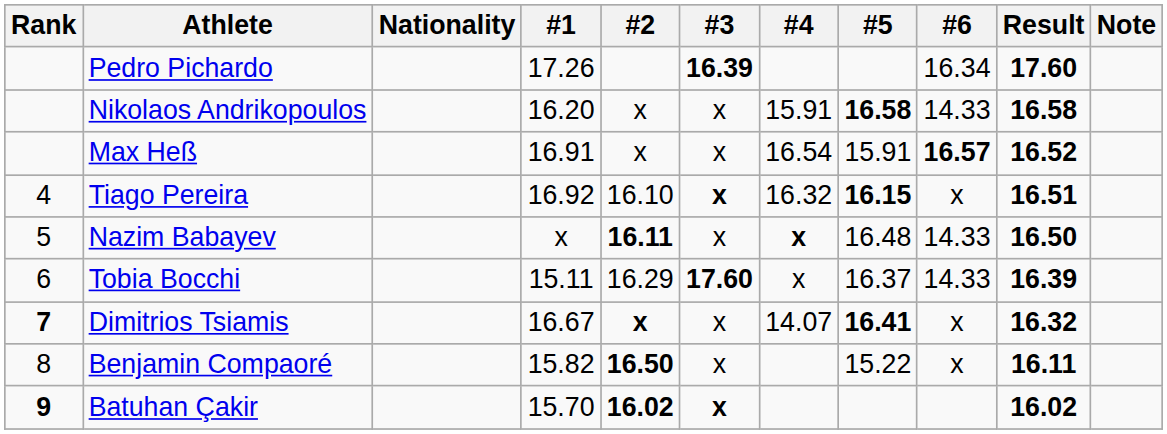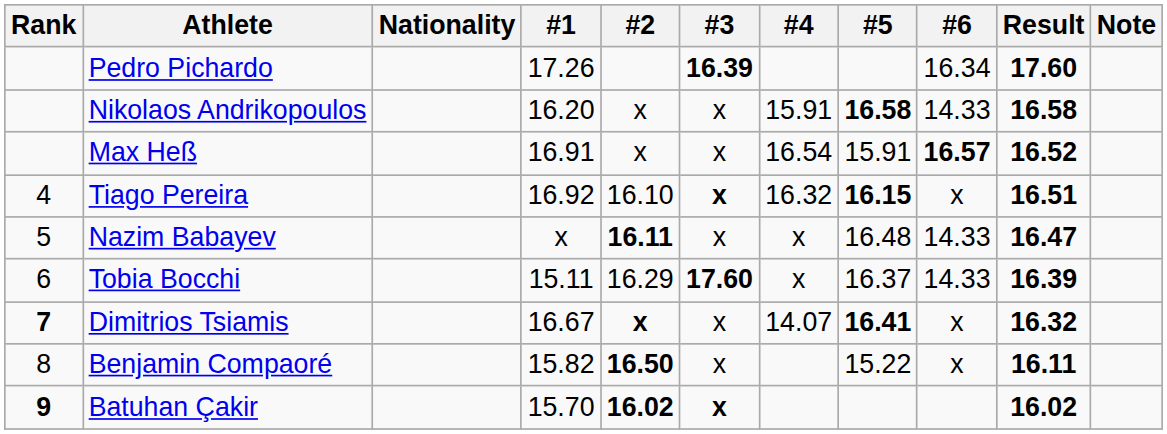 <table class="wikitable sortable" style="text-align:center">
 <tr>
 <th>Rank</th>
 <th>Athlete</th>
 <th>Nationality</th>
 <th>#1</th>
 <th>#2</th>
 <th>#3</th>
 <th>#4</th>
 <th>#5</th>
 <th>#6</th>
 <th>Result</th>
 <th>Note</th>
 </tr>
 <tr>
 <td></td>
 <td align=left><a href='#'>Pedro Pichardo</a></td>
 <td align=left></td>
 <td>17.26</td>
 <td></td>
 <td><strong>16.39</strong></td>
 <td></td>
 <td></td>
 <td>16.34</td>
 <td><strong>17.60</strong></td>
 <td> </td>
 </tr>
 <tr>
 <td></td>
 <td align=left><a href='#'>Nikolaos Andrikopoulos</a></td>
 <td align=left></td>
 <td>16.20</td>
 <td>x</td>
 <td>x</td>
 <td>15.91</td>
 <td><strong>16.58</strong></td>
 <td>14.33</td>
 <td><strong>16.58</strong></td>
 <td></td>
 </tr>
 <tr>
 <td></td>
 <td align=left><a href='#'>Max Heß</a></td>
 <td align=left></td>
 <td>16.91</td>
 <td>x</td>
 <td>x</td>
 <td>16.54</td>
 <td>15.91</td>
 <td><strong>16.57</strong></td>
 <td><strong>16.52</strong></td>
 <td></td>
 </tr>
 <tr>
 <td>4</td>
 <td align=left><a href='#'>Tiago Pereira</a></td>
 <td align=left></td>
 <td>16.92</td>
 <td>16.10</td>
 <td><strong>x</strong></td>
 <td>16.32</td>
 <td><strong>16.15</strong></td>
 <td>x</td>
 <td><strong>16.51</strong></td>
 <td></td>
 </tr>
 <tr>
 <td>5</td>
 <td align=left><a href='#'>Nazim Babayev</a></td>
 <td align=left></td>
 <td>x</td>
 <td><strong>16.11</strong></td>
 <td>x</td>
-<td><strong>x</strong></td>
+<td>x</td>
 <td>16.48</td>
 <td>14.33</td>
-<td><strong>16.50</strong></td>
+<td><strong>16.47</strong></td>
 <td></td>
 </tr>
 <tr>
 <td>6</td>
 <td align=left><a href='#'>Tobia Bocchi</a></td>
 <td align=left></td>
 <td>15.11</td>
 <td>16.29</td>
 <td><strong>17.60</strong></td>
 <td>x</td>
 <td>16.37</td>
 <td>14.33</td>
 <td><strong>16.39</strong></td>
 <td></td>
 </tr>
 <tr>
 <td><strong>7</strong></td>
 <td align=left><a href='#'>Dimitrios Tsiamis</a></td>
 <td align=left></td>
 <td>16.67</td>
 <td><strong>x</strong></td>
 <td>x</td>
 <td>14.07</td>
 <td><strong>16.41</strong></td>
 <td>x</td>
 <td><strong>16.32</strong></td>
 <td></td>
 </tr>
 <tr>
 <td>8</td>
 <td align=left><a href='#'>Benjamin Compaoré</a></td>
 <td align=left></td>
 <td>15.82</td>
 <td><strong>16.50</strong></td>
 <td>x</td>
 <td></td>
 <td>15.22</td>
 <td>x</td>
 <td><strong>16.11</strong></td>
 <td></td>
 </tr>
 <tr>
 <td><strong>9</strong></td>
 <td align=left><a href='#'>Batuhan Çakir</a></td>
 <td align=left></td>
 <td>15.70</td>
 <td><strong>16.02</strong></td>
 <td><strong>x</strong></td>
 <td></td>
 <td></td>
 <td></td>
 <td><strong>16.02</strong></td>
 <td></td>
 </tr>
 </table>
